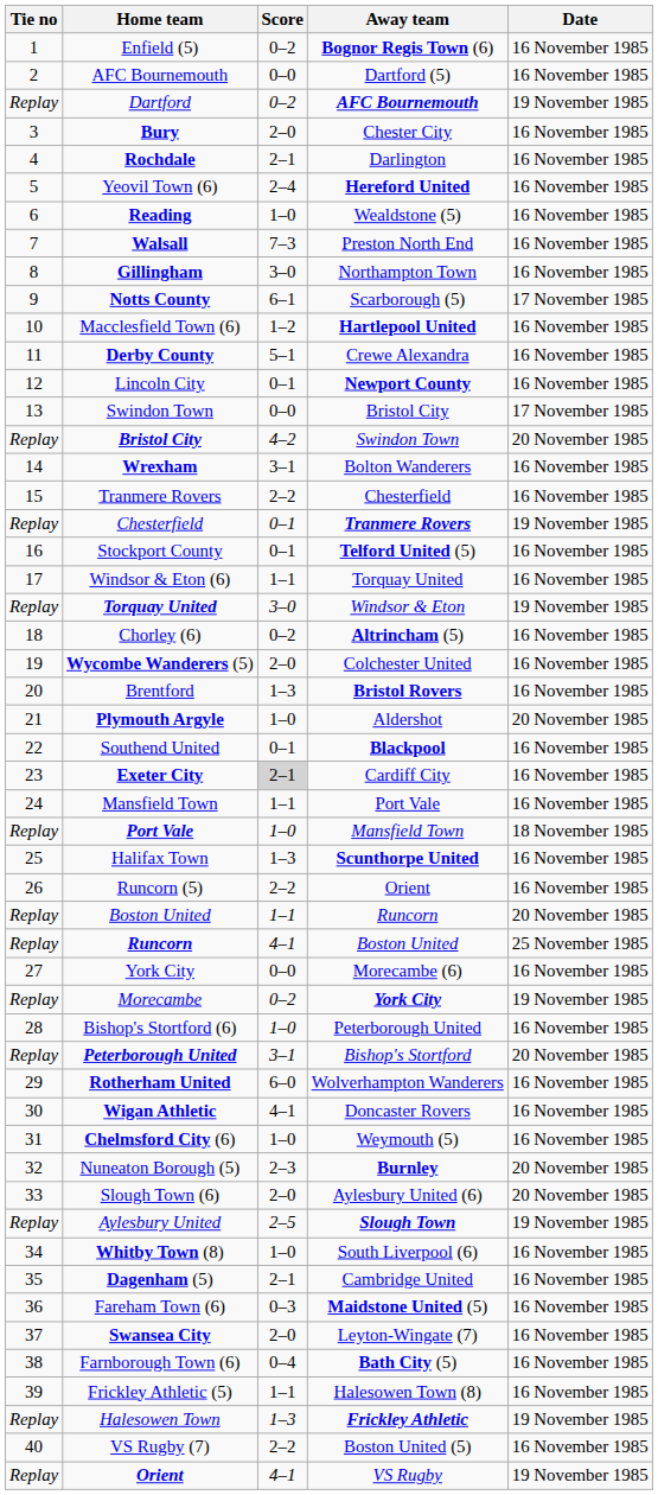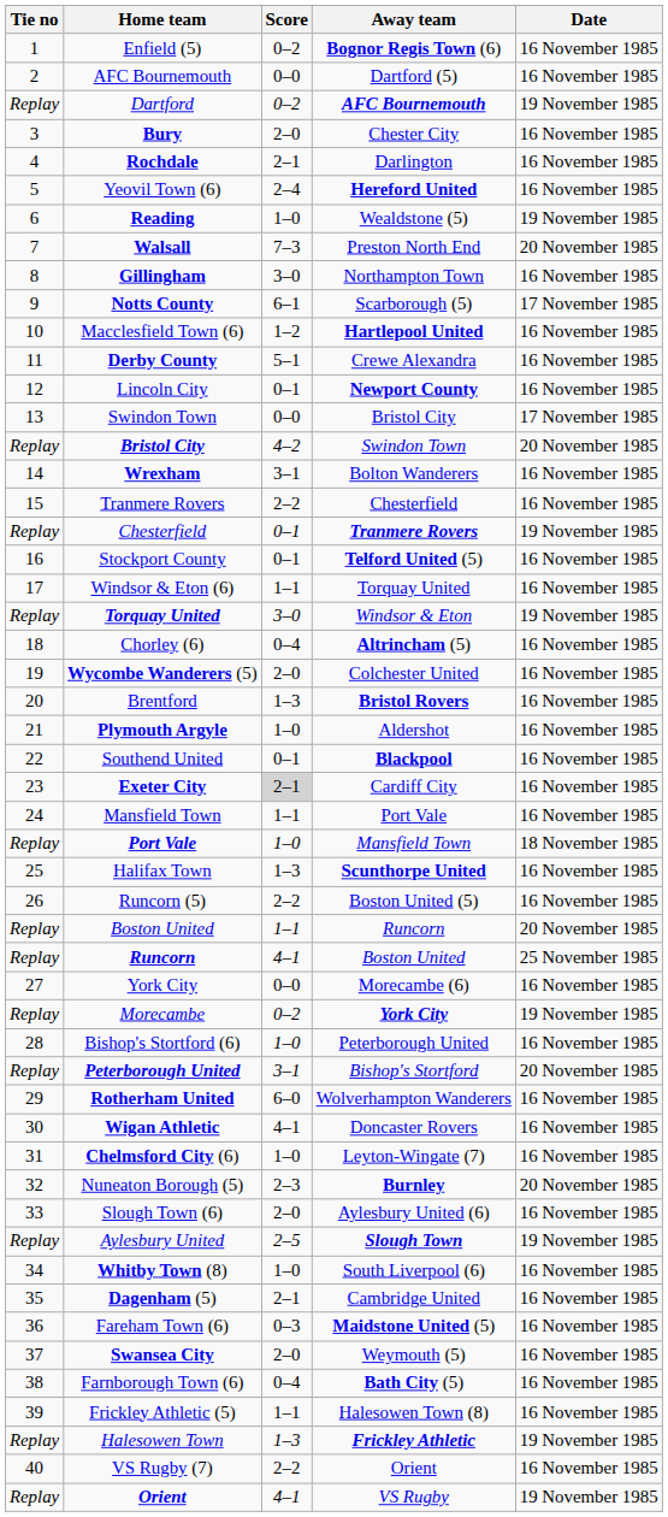 <table class="wikitable" style="text-align: center">
 <tr>
 <th>Tie no</th>
 <th>Home team</th>
 <th>Score</th>
 <th>Away team</th>
 <th>Date</th>
 </tr>
 <tr>
 <td>1</td>
 <td><a href='#'>Enfield</a> (5)</td>
 <td>0–2</td>
 <td><strong><a href='#'>Bognor Regis Town</a></strong> (6)</td>
 <td>16 November 1985</td>
 </tr>
 <tr>
 <td>2</td>
 <td><a href='#'>AFC Bournemouth</a></td>
 <td>0–0</td>
 <td><a href='#'>Dartford</a> (5)</td>
 <td>16 November 1985</td>
 </tr>
 <tr>
 <td><em>Replay</em></td>
 <td><em><a href='#'>Dartford</a></em></td>
 <td><em>0–2</em></td>
 <td><strong><em><a href='#'>AFC Bournemouth</a></em></strong></td>
 <td>19 November 1985</td>
 </tr>
 <tr>
 <td>3</td>
 <td><strong><a href='#'>Bury</a></strong></td>
 <td>2–0</td>
 <td><a href='#'>Chester City</a></td>
 <td>16 November 1985</td>
 </tr>
 <tr>
 <td>4</td>
 <td><strong><a href='#'>Rochdale</a></strong></td>
 <td>2–1</td>
 <td><a href='#'>Darlington</a></td>
 <td>16 November 1985</td>
 </tr>
 <tr>
 <td>5</td>
 <td><a href='#'>Yeovil Town</a> (6)</td>
 <td>2–4</td>
 <td><strong><a href='#'>Hereford United</a></strong></td>
 <td>16 November 1985</td>
 </tr>
 <tr>
 <td>6</td>
 <td><strong><a href='#'>Reading</a></strong></td>
 <td>1–0</td>
 <td><a href='#'>Wealdstone</a> (5)</td>
-<td>16 November 1985</td>
+<td>19 November 1985</td>
 </tr>
 <tr>
 <td>7</td>
 <td><strong><a href='#'>Walsall</a></strong></td>
 <td>7–3</td>
 <td><a href='#'>Preston North End</a></td>
-<td>16 November 1985</td>
+<td>20 November 1985</td>
 </tr>
 <tr>
 <td>8</td>
 <td><strong><a href='#'>Gillingham</a></strong></td>
 <td>3–0</td>
 <td><a href='#'>Northampton Town</a></td>
 <td>16 November 1985</td>
 </tr>
 <tr>
 <td>9</td>
 <td><strong><a href='#'>Notts County</a></strong></td>
 <td>6–1</td>
 <td><a href='#'>Scarborough</a> (5)</td>
 <td>17 November 1985</td>
 </tr>
 <tr>
 <td>10</td>
 <td><a href='#'>Macclesfield Town</a> (6)</td>
 <td>1–2</td>
 <td><strong><a href='#'>Hartlepool United</a></strong></td>
 <td>16 November 1985</td>
 </tr>
 <tr>
 <td>11</td>
 <td><strong><a href='#'>Derby County</a></strong></td>
 <td>5–1</td>
 <td><a href='#'>Crewe Alexandra</a></td>
 <td>16 November 1985</td>
 </tr>
 <tr>
 <td>12</td>
 <td><a href='#'>Lincoln City</a></td>
 <td>0–1</td>
 <td><strong><a href='#'>Newport County</a></strong></td>
 <td>16 November 1985</td>
 </tr>
 <tr>
 <td>13</td>
 <td><a href='#'>Swindon Town</a></td>
 <td>0–0</td>
 <td><a href='#'>Bristol City</a></td>
 <td>17 November 1985</td>
 </tr>
 <tr>
 <td><em>Replay</em></td>
 <td><strong><em><a href='#'>Bristol City</a></em></strong></td>
 <td><em>4–2</em></td>
 <td><em><a href='#'>Swindon Town</a></em></td>
 <td>20 November 1985</td>
 </tr>
 <tr>
 <td>14</td>
 <td><strong><a href='#'>Wrexham</a></strong></td>
 <td>3–1</td>
 <td><a href='#'>Bolton Wanderers</a></td>
 <td>16 November 1985</td>
 </tr>
 <tr>
 <td>15</td>
 <td><a href='#'>Tranmere Rovers</a></td>
 <td>2–2</td>
 <td><a href='#'>Chesterfield</a></td>
 <td>16 November 1985</td>
 </tr>
 <tr>
 <td><em>Replay</em></td>
 <td><em><a href='#'>Chesterfield</a></em></td>
 <td><em>0–1</em></td>
 <td><strong><em><a href='#'>Tranmere Rovers</a></em></strong></td>
 <td>19 November 1985</td>
 </tr>
 <tr>
 <td>16</td>
 <td><a href='#'>Stockport County</a></td>
 <td>0–1</td>
 <td><strong><a href='#'>Telford United</a></strong> (5)</td>
 <td>16 November 1985</td>
 </tr>
 <tr>
 <td>17</td>
 <td><a href='#'>Windsor & Eton</a> (6)</td>
 <td>1–1</td>
 <td><a href='#'>Torquay United</a></td>
 <td>16 November 1985</td>
 </tr>
 <tr>
 <td><em>Replay</em></td>
 <td><strong><em><a href='#'>Torquay United</a></em></strong></td>
 <td><em>3–0</em></td>
 <td><em><a href='#'>Windsor & Eton</a></em></td>
 <td>19 November 1985</td>
 </tr>
 <tr>
 <td>18</td>
 <td><a href='#'>Chorley</a> (6)</td>
-<td>0–2</td>
+<td>0–4</td>
 <td><strong><a href='#'>Altrincham</a></strong> (5)</td>
 <td>16 November 1985</td>
 </tr>
 <tr>
 <td>19</td>
 <td><strong><a href='#'>Wycombe Wanderers</a></strong> (5)</td>
 <td>2–0</td>
 <td><a href='#'>Colchester United</a></td>
 <td>16 November 1985</td>
 </tr>
 <tr>
 <td>20</td>
 <td><a href='#'>Brentford</a></td>
 <td>1–3</td>
 <td><strong><a href='#'>Bristol Rovers</a></strong></td>
 <td>16 November 1985</td>
 </tr>
 <tr>
 <td>21</td>
 <td><strong><a href='#'>Plymouth Argyle</a></strong></td>
 <td>1–0</td>
 <td><a href='#'>Aldershot</a></td>
-<td>20 November 1985</td>
+<td>16 November 1985</td>
 </tr>
 <tr>
 <td>22</td>
 <td><a href='#'>Southend United</a></td>
 <td>0–1</td>
 <td><strong><a href='#'>Blackpool</a></strong></td>
 <td>16 November 1985</td>
 </tr>
 <tr>
 <td>23</td>
 <td><strong><a href='#'>Exeter City</a></strong></td>
 <td style="background: lightgrey;">2–1</td>
 <td><a href='#'>Cardiff City</a></td>
 <td>16 November 1985</td>
 </tr>
 <tr>
 <td>24</td>
 <td><a href='#'>Mansfield Town</a></td>
 <td>1–1</td>
 <td><a href='#'>Port Vale</a></td>
 <td>16 November 1985</td>
 </tr>
 <tr>
 <td><em>Replay</em></td>
 <td><strong><em><a href='#'>Port Vale</a></em></strong></td>
 <td><em>1–0</em></td>
 <td><em><a href='#'>Mansfield Town</a></em></td>
 <td>18 November 1985</td>
 </tr>
 <tr>
 <td>25</td>
 <td><a href='#'>Halifax Town</a></td>
 <td>1–3</td>
 <td><strong><a href='#'>Scunthorpe United</a></strong></td>
 <td>16 November 1985</td>
 </tr>
 <tr>
 <td>26</td>
 <td><a href='#'>Runcorn</a> (5)</td>
 <td>2–2</td>
-<td><a href='#'>Orient</a></td>
+<td><a href='#'>Boston United</a> (5)</td>
 <td>16 November 1985</td>
 </tr>
 <tr>
 <td><em>Replay</em></td>
 <td><em><a href='#'>Boston United</a></em></td>
 <td><em>1–1</em></td>
 <td><em><a href='#'>Runcorn</a></em></td>
 <td>20 November 1985</td>
 </tr>
 <tr>
 <td><em>Replay</em></td>
 <td><strong><em><a href='#'>Runcorn</a></em></strong></td>
 <td><em>4–1</em></td>
 <td><em><a href='#'>Boston United</a></em></td>
 <td>25 November 1985</td>
 </tr>
 <tr>
 <td>27</td>
 <td><a href='#'>York City</a></td>
 <td>0–0</td>
 <td><a href='#'>Morecambe</a> (6)</td>
 <td>16 November 1985</td>
 </tr>
 <tr>
 <td><em>Replay</em></td>
 <td><em><a href='#'>Morecambe</a></em></td>
 <td><em>0–2</em></td>
 <td><strong><em><a href='#'>York City</a></em></strong></td>
 <td>19 November 1985</td>
 </tr>
 <tr>
 <td>28</td>
 <td><a href='#'>Bishop's Stortford</a> (6)</td>
 <td><em>1–0</em></td>
 <td><a href='#'>Peterborough United</a></td>
 <td>16 November 1985</td>
 </tr>
 <tr>
 <td><em>Replay</em></td>
 <td><strong><em><a href='#'>Peterborough United</a></em></strong></td>
 <td><em>3–1</em></td>
 <td><em><a href='#'>Bishop's Stortford</a></em></td>
 <td>20 November 1985</td>
 </tr>
 <tr>
 <td>29</td>
 <td><strong><a href='#'>Rotherham United</a></strong></td>
 <td>6–0</td>
 <td><a href='#'>Wolverhampton Wanderers</a></td>
 <td>16 November 1985</td>
 </tr>
 <tr>
 <td>30</td>
 <td><strong><a href='#'>Wigan Athletic</a></strong></td>
 <td>4–1</td>
 <td><a href='#'>Doncaster Rovers</a></td>
 <td>16 November 1985</td>
 </tr>
 <tr>
 <td>31</td>
 <td><strong><a href='#'>Chelmsford City</a></strong> (6)</td>
 <td>1–0</td>
-<td><a href='#'>Weymouth</a> (5)</td>
+<td><a href='#'>Leyton-Wingate</a> (7)</td>
 <td>16 November 1985</td>
 </tr>
 <tr>
 <td>32</td>
 <td><a href='#'>Nuneaton Borough</a> (5)</td>
 <td>2–3</td>
 <td><strong><a href='#'>Burnley</a></strong></td>
 <td>20 November 1985</td>
 </tr>
 <tr>
 <td>33</td>
 <td><a href='#'>Slough Town</a> (6)</td>
 <td>2–0</td>
 <td><a href='#'>Aylesbury United</a> (6)</td>
-<td>20 November 1985</td>
+<td>16 November 1985</td>
 </tr>
 <tr>
 <td><em>Replay</em></td>
 <td><em><a href='#'>Aylesbury United</a></em></td>
 <td><em>2–5</em></td>
 <td><strong><em><a href='#'>Slough Town</a></em></strong></td>
 <td>19 November 1985</td>
 </tr>
 <tr>
 <td>34</td>
 <td><strong><a href='#'>Whitby Town</a></strong> (8)</td>
 <td>1–0</td>
 <td><a href='#'>South Liverpool</a> (6)</td>
 <td>16 November 1985</td>
 </tr>
 <tr>
 <td>35</td>
 <td><strong><a href='#'>Dagenham</a></strong> (5)</td>
 <td>2–1</td>
 <td><a href='#'>Cambridge United</a></td>
 <td>16 November 1985</td>
 </tr>
 <tr>
 <td>36</td>
 <td><a href='#'>Fareham Town</a> (6)</td>
 <td>0–3</td>
 <td><strong><a href='#'>Maidstone United</a></strong> (5)</td>
 <td>16 November 1985</td>
 </tr>
 <tr>
 <td>37</td>
 <td><strong><a href='#'>Swansea City</a></strong></td>
 <td>2–0</td>
-<td><a href='#'>Leyton-Wingate</a> (7)</td>
+<td><a href='#'>Weymouth</a> (5)</td>
 <td>16 November 1985</td>
 </tr>
 <tr>
 <td>38</td>
 <td><a href='#'>Farnborough Town</a> (6)</td>
 <td>0–4</td>
 <td><strong><a href='#'>Bath City</a></strong> (5)</td>
 <td>16 November 1985</td>
 </tr>
 <tr>
 <td>39</td>
 <td><a href='#'>Frickley Athletic</a> (5)</td>
 <td>1–1</td>
 <td><a href='#'>Halesowen Town</a> (8)</td>
 <td>16 November 1985</td>
 </tr>
 <tr>
 <td><em>Replay</em></td>
 <td><em><a href='#'>Halesowen Town</a></em></td>
 <td><em>1–3</em></td>
 <td><strong><em><a href='#'>Frickley Athletic</a></em></strong></td>
 <td>19 November 1985</td>
 </tr>
 <tr>
 <td>40</td>
 <td><a href='#'>VS Rugby</a> (7)</td>
 <td>2–2</td>
-<td><a href='#'>Boston United</a> (5)</td>
+<td><a href='#'>Orient</a></td>
 <td>16 November 1985</td>
 </tr>
 <tr>
 <td><em>Replay</em></td>
 <td><strong><em><a href='#'>Orient</a></em></strong></td>
 <td><em>4–1</em></td>
 <td><em><a href='#'>VS Rugby</a></em></td>
 <td>19 November 1985</td>
 </tr>
 </table>
